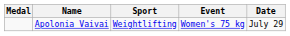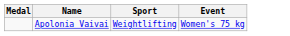 <table class="wikitable">
 <tr>
 <th>Medal</th>
 <th>Name</th>
 <th>Sport</th>
 <th>Event</th>
-<th>Date</th>
 </tr>
 <tr>
 <td></td>
 <td><a href='#'>Apolonia Vaivai</a></td>
 <td><a href='#'>Weightlifting</a></td>
 <td><a href='#'>Women's 75 kg</a></td>
-<td>July 29</td>
 </tr>
 </table>
